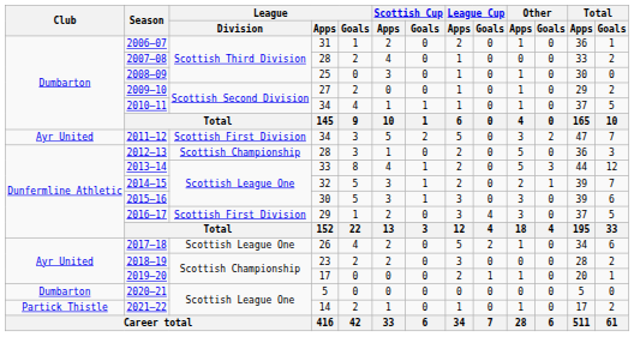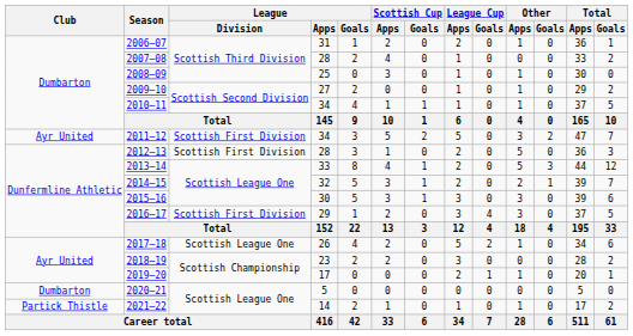 <table class="wikitable" style="text-align: center">
 <tr>
 <th rowspan="2">Club</th>
 <th rowspan="2">Season</th>
 <th colspan="3">League</th>
 <th colspan="2"><a href='#'>Scottish Cup</a></th>
 <th colspan="2"><a href='#'>League Cup</a></th>
 <th colspan="2">Other</th>
 <th colspan="2">Total</th>
 </tr>
 <tr>
 <th>Division</th>
 <th>Apps</th>
 <th>Goals</th>
 <th>Apps</th>
 <th>Goals</th>
 <th>Apps</th>
 <th>Goals</th>
 <th>Apps</th>
 <th>Goals</th>
 <th>Apps</th>
 <th>Goals</th>
 </tr>
 <tr>
 <td rowspan="6"><a href='#'>Dumbarton</a></td>
 <td><a href='#'>2006–07</a></td>
 <td rowspan="3"><a href='#'>Scottish Third Division</a></td>
 <td>31</td>
 <td>1</td>
 <td>2</td>
 <td>0</td>
 <td>2</td>
 <td>0</td>
 <td>1</td>
 <td>0</td>
 <td>36</td>
 <td>1</td>
 </tr>
 <tr>
 <td><a href='#'>2007–08</a></td>
 <td>28</td>
 <td>2</td>
 <td>4</td>
 <td>0</td>
 <td>1</td>
 <td>0</td>
 <td>0</td>
 <td>0</td>
 <td>33</td>
 <td>2</td>
 </tr>
 <tr>
 <td><a href='#'>2008–09</a></td>
 <td>25</td>
 <td>0</td>
 <td>3</td>
 <td>0</td>
 <td>1</td>
 <td>0</td>
 <td>1</td>
 <td>0</td>
 <td>30</td>
 <td>0</td>
 </tr>
 <tr>
 <td><a href='#'>2009–10</a></td>
 <td rowspan="2"><a href='#'>Scottish Second Division</a></td>
 <td>27</td>
 <td>2</td>
 <td>0</td>
 <td>0</td>
 <td>1</td>
 <td>0</td>
 <td>1</td>
 <td>0</td>
 <td>29</td>
 <td>2</td>
 </tr>
 <tr>
 <td><a href='#'>2010–11</a></td>
 <td>34</td>
 <td>4</td>
 <td>1</td>
 <td>1</td>
 <td>1</td>
 <td>0</td>
 <td>1</td>
 <td>0</td>
 <td>37</td>
 <td>5</td>
 </tr>
 <tr>
 <th colspan="2">Total</th>
 <th>145</th>
 <th>9</th>
 <th>10</th>
 <th>1</th>
 <th>6</th>
 <th>0</th>
 <th>4</th>
 <th>0</th>
 <th>165</th>
 <th>10</th>
 </tr>
 <tr>
 <td><a href='#'>Ayr United</a></td>
 <td><a href='#'>2011–12</a></td>
 <td><a href='#'>Scottish First Division</a></td>
 <td>34</td>
 <td>3</td>
 <td>5</td>
 <td>2</td>
 <td>5</td>
 <td>0</td>
 <td>3</td>
 <td>2</td>
 <td>47</td>
 <td>7</td>
 </tr>
 <tr>
 <td rowspan="6"><a href='#'>Dunfermline Athletic</a></td>
 <td><a href='#'>2012–13</a></td>
-<td><a href='#'>Scottish Championship</a></td>
+<td>Scottish First Division</td>
 <td>28</td>
 <td>3</td>
 <td>1</td>
 <td>0</td>
 <td>2</td>
 <td>0</td>
 <td>5</td>
 <td>0</td>
 <td>36</td>
 <td>3</td>
 </tr>
 <tr>
 <td><a href='#'>2013–14</a></td>
 <td rowspan="3"><a href='#'>Scottish League One</a></td>
 <td>33</td>
 <td>8</td>
 <td>4</td>
 <td>1</td>
 <td>2</td>
 <td>0</td>
 <td>5</td>
 <td>3</td>
 <td>44</td>
 <td>12</td>
 </tr>
 <tr>
 <td><a href='#'>2014–15</a></td>
 <td>32</td>
 <td>5</td>
 <td>3</td>
 <td>1</td>
 <td>2</td>
 <td>0</td>
 <td>2</td>
 <td>1</td>
 <td>39</td>
 <td>7</td>
 </tr>
 <tr>
 <td><a href='#'>2015–16</a></td>
 <td>30</td>
 <td>5</td>
 <td>3</td>
 <td>1</td>
 <td>3</td>
 <td>0</td>
 <td>3</td>
 <td>0</td>
 <td>39</td>
 <td>6</td>
 </tr>
 <tr>
 <td><a href='#'>2016–17</a></td>
 <td><a href='#'>Scottish First Division</a></td>
 <td>29</td>
 <td>1</td>
 <td>2</td>
 <td>0</td>
 <td>3</td>
 <td>4</td>
 <td>3</td>
 <td>0</td>
 <td>37</td>
 <td>5</td>
 </tr>
 <tr>
 <th colspan="2">Total</th>
 <th>152</th>
 <th>22</th>
 <th>13</th>
 <th>3</th>
 <th>12</th>
 <th>4</th>
 <th>18</th>
 <th>4</th>
 <th>195</th>
 <th>33</th>
 </tr>
 <tr>
 <td rowspan=3><a href='#'>Ayr United</a></td>
 <td><a href='#'>2017–18</a></td>
 <td>Scottish League One</td>
 <td>26</td>
 <td>4</td>
 <td>2</td>
 <td>0</td>
 <td>5</td>
 <td>2</td>
 <td>1</td>
 <td>0</td>
 <td>34</td>
 <td>6</td>
 </tr>
 <tr>
 <td><a href='#'>2018–19</a></td>
 <td rowspan=2>Scottish Championship</td>
 <td>23</td>
 <td>2</td>
 <td>2</td>
 <td>0</td>
 <td>3</td>
 <td>0</td>
 <td>0</td>
 <td>0</td>
 <td>28</td>
 <td>2</td>
 </tr>
 <tr>
 <td><a href='#'>2019–20</a></td>
 <td>17</td>
 <td>0</td>
 <td>0</td>
 <td>0</td>
 <td>2</td>
 <td>1</td>
 <td>1</td>
 <td>0</td>
 <td>20</td>
 <td>1</td>
 </tr>
 <tr>
 <td><a href='#'>Dumbarton</a></td>
 <td><a href='#'>2020–21</a></td>
 <td rowspan=2>Scottish League One</td>
 <td>5</td>
 <td>0</td>
 <td>0</td>
 <td>0</td>
 <td>0</td>
 <td>0</td>
 <td>0</td>
 <td>0</td>
 <td>5</td>
 <td>0</td>
 </tr>
 <tr>
 <td><a href='#'>Partick Thistle</a></td>
 <td><a href='#'>2021–22</a></td>
 <td>14</td>
 <td>2</td>
 <td>1</td>
 <td>0</td>
 <td>1</td>
 <td>0</td>
 <td>1</td>
 <td>0</td>
 <td>17</td>
 <td>2</td>
 </tr>
 <tr>
 <th colspan="3">Career total</th>
 <th>416</th>
 <th>42</th>
 <th>33</th>
 <th>6</th>
 <th>34</th>
 <th>7</th>
 <th>28</th>
 <th>6</th>
 <th>511</th>
 <th>61</th>
 </tr>
 </table>
